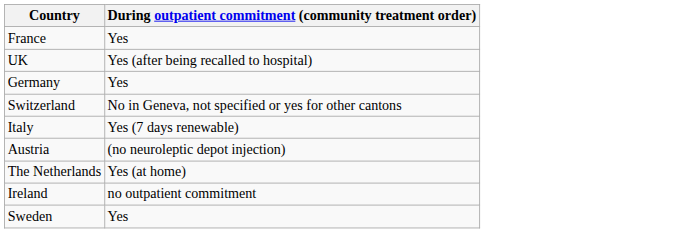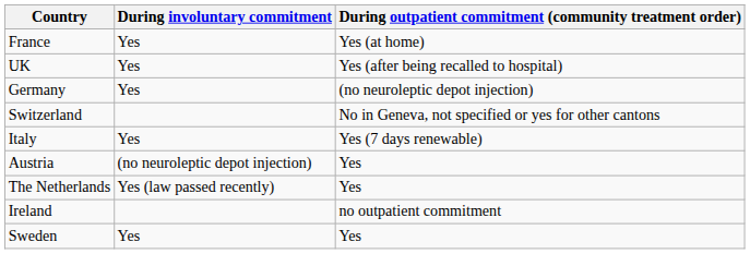 <table class="wikitable">
 <tr>
 <th>Country</th>
+<th>During <a href='#'>involuntary commitment</a></th>
 <th>During <a href='#'>outpatient commitment</a> (community treatment order)</th>
 </tr>
 <tr>
 <td>France</td>
 <td>Yes</td>
+<td>Yes (at home)</td>
 </tr>
 <tr>
 <td>UK</td>
+<td>Yes</td>
 <td>Yes (after being recalled to hospital)</td>
 </tr>
 <tr>
 <td>Germany</td>
 <td>Yes</td>
+<td>(no neuroleptic depot injection)</td>
 </tr>
 <tr>
 <td>Switzerland</td>
+<td></td>
 <td>No in Geneva, not specified or yes for other cantons</td>
 </tr>
 <tr>
 <td>Italy</td>
+<td>Yes</td>
 <td>Yes (7 days renewable)</td>
 </tr>
 <tr>
 <td>Austria</td>
 <td>(no neuroleptic depot injection)</td>
+<td>Yes</td>
 </tr>
 <tr>
 <td>The Netherlands</td>
-<td>Yes (at home)</td>
+<td>Yes (law passed recently)</td>
+<td>Yes</td>
 </tr>
 <tr>
 <td>Ireland</td>
+<td></td>
 <td>no outpatient commitment</td>
 </tr>
 <tr>
 <td>Sweden</td>
 <td>Yes</td>
+<td>Yes</td>
 </tr>
 </table>
